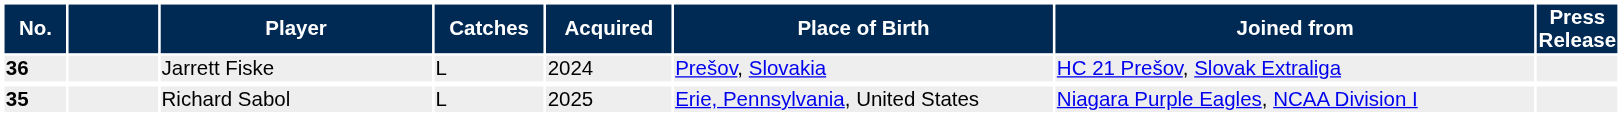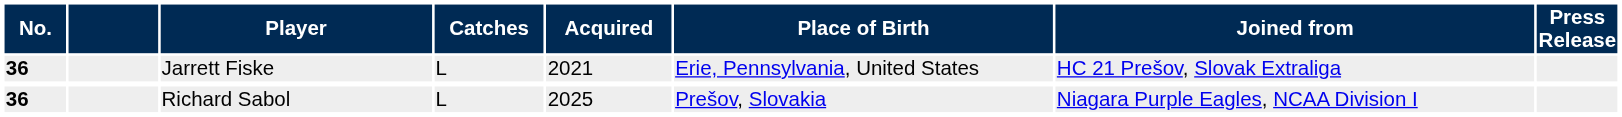 <table>
 <tr bgcolor="002A54" style="color: white">
 <th width=4%>No.</th>
 <th width=6%></th>
 <th width=18%>Player</th>
 <th width=7%>Catches</th>
 <th width=8%>Acquired</th>
 <th width=25%>Place of Birth</th>
 <th width=32%>Joined from</th>
 <th width=10%>Press Release</th>
 </tr>
 <tr style="background:#eee;">
 <td><strong>36</strong></td>
 <td></td>
 <td style="text-align:left">Jarrett Fiske</td>
 <td>L</td>
-<td>2024</td>
-<td style="text-align:left"><a href='#'>Prešov</a>, <a href='#'>Slovakia</a></td>
+<td>2021</td>
+<td style="text-align:left"><a href='#'>Erie, Pennsylvania</a>, United States</td>
 <td style="text-align:left"><a href='#'>HC 21 Prešov</a>, <a href='#'>Slovak Extraliga</a></td>
 <td></td>
 </tr>
 <tr>
 </tr>
 <tr style="background:#eee;">
-<td><strong>35</strong></td>
+<td><strong>36</strong></td>
 <td></td>
 <td style="text-align:left">Richard Sabol</td>
 <td>L</td>
 <td>2025</td>
-<td style="text-align:left"><a href='#'>Erie, Pennsylvania</a>, United States</td>
+<td style="text-align:left"><a href='#'>Prešov</a>, <a href='#'>Slovakia</a></td>
 <td style="text-align:left"><a href='#'>Niagara Purple Eagles</a>, <a href='#'>NCAA Division I</a></td>
 <td></td>
 </tr>
 <tr>
 </tr>
 </table>
